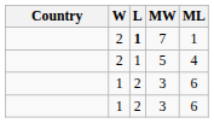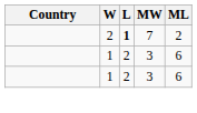 <table class="wikitable sortable" style="text-align:center">
 <tr>
 <th width=110>Country</th>
 <th>W</th>
 <th>L</th>
 <th>MW</th>
 <th>ML</th>
 </tr>
 <tr>
 <td align=left><strong></strong></td>
 <td>2</td>
 <td><strong>1</strong></td>
 <td>7</td>
-<td>1</td>
-</tr>
-<tr>
-<td align=left></td>
 <td>2</td>
-<td>1</td>
-<td>5</td>
-<td>4</td>
 </tr>
 <tr>
 <td align=left></td>
 <td>1</td>
 <td>2</td>
 <td>3</td>
 <td>6</td>
 </tr>
 <tr>
 <td align=left></td>
 <td>1</td>
 <td>2</td>
 <td>3</td>
 <td>6</td>
 </tr>
 </table>
